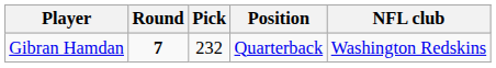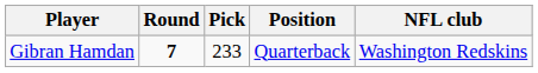 <table class="wikitable" style="text-align:center;">
 <tr style="background:#C0C0C0;">
 <th>Player</th>
 <th>Round</th>
 <th>Pick</th>
 <th>Position</th>
 <th>NFL club</th>
 </tr>
 <tr>
 <td><a href='#'>Gibran Hamdan</a></td>
 <td><strong>7</strong></td>
-<td>232</td>
+<td>233</td>
 <td><a href='#'>Quarterback</a></td>
 <td><a href='#'>Washington Redskins</a></td>
 </tr>
 </table>
